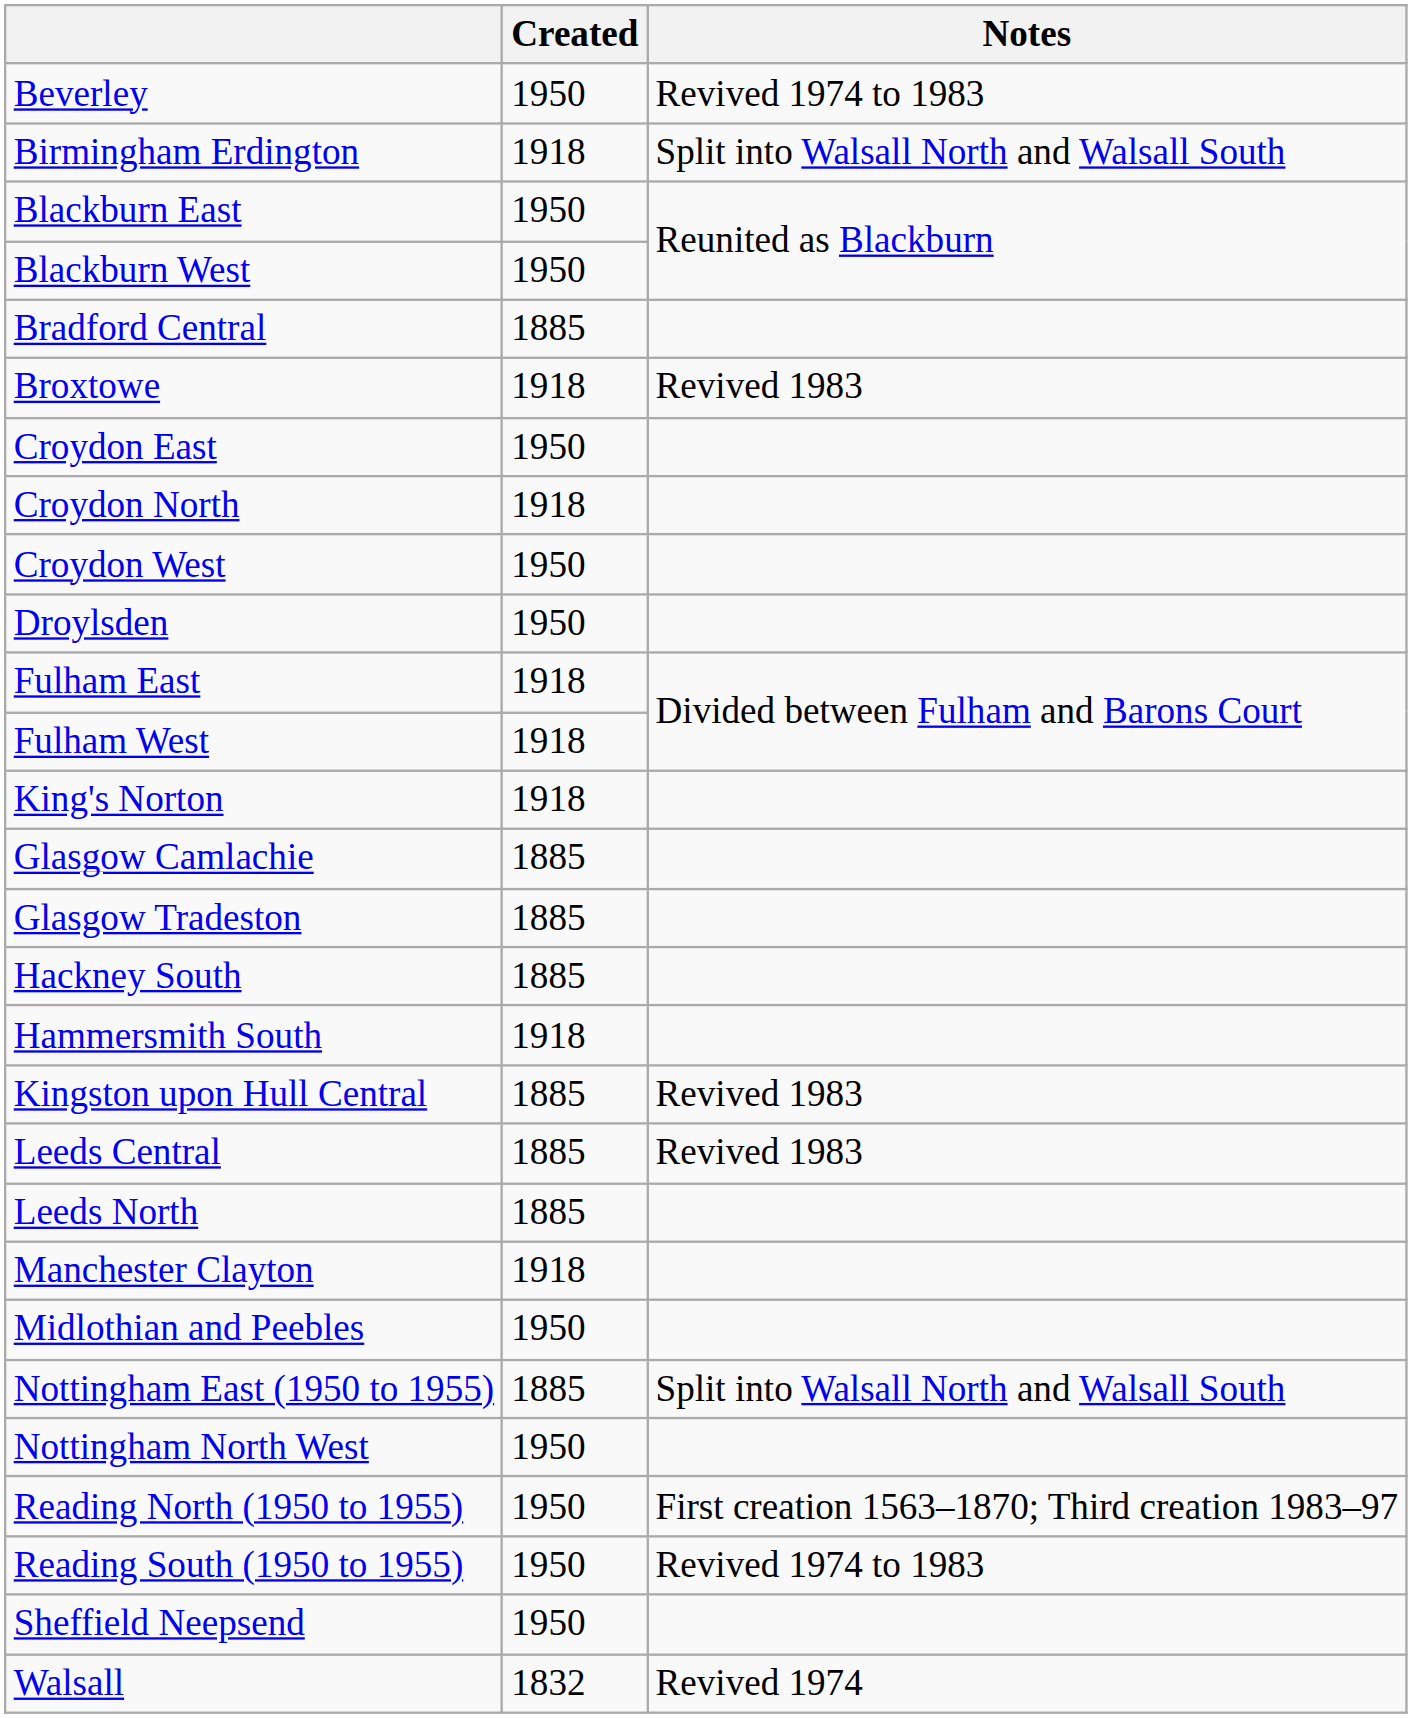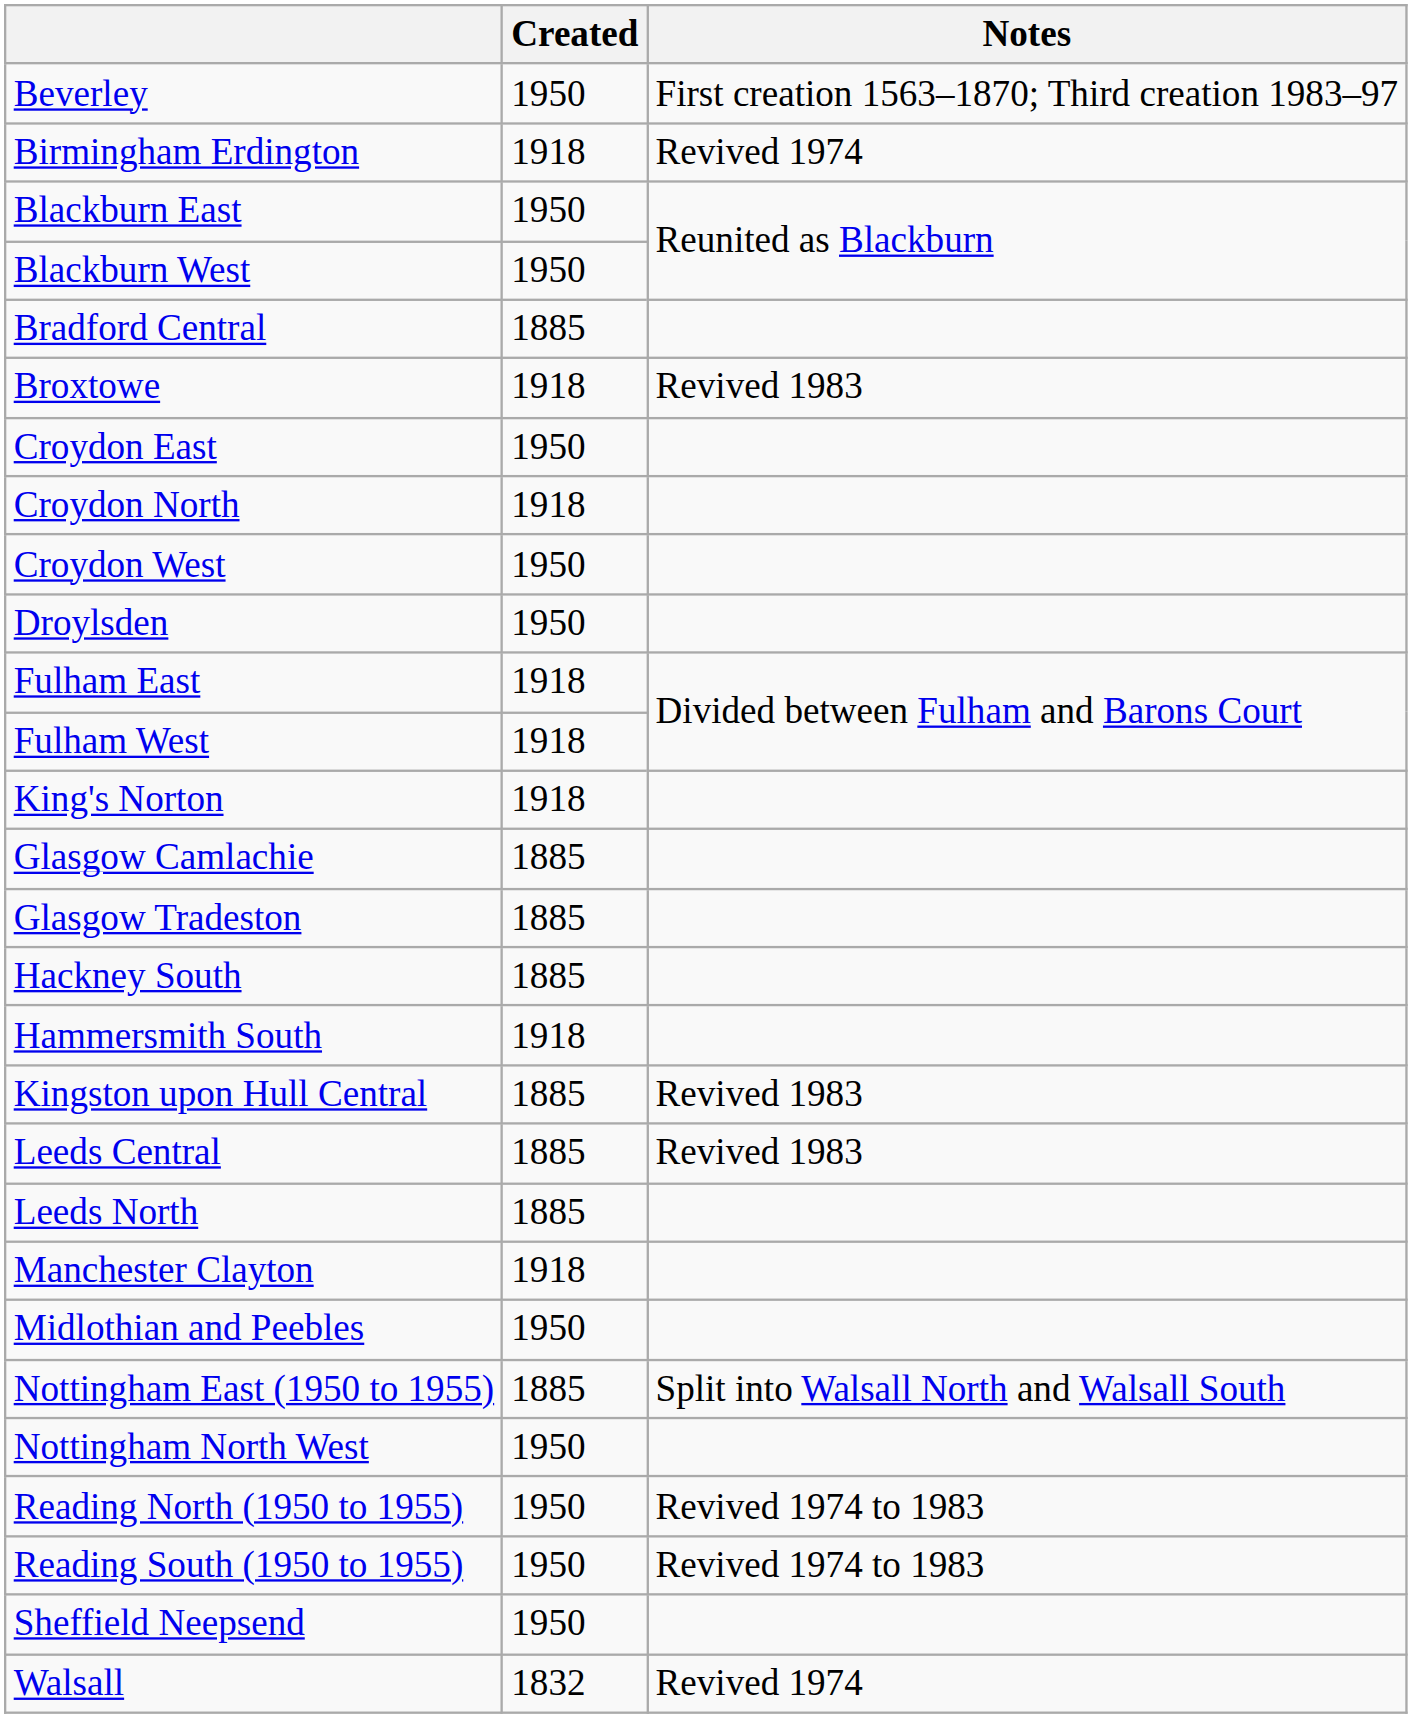 <table class="wikitable">
 <tr>
 <th></th>
 <th>Created</th>
 <th>Notes</th>
 </tr>
 <tr>
 <td><a href='#'>Beverley</a></td>
 <td>1950</td>
-<td>Revived 1974 to 1983</td>
+<td>First creation 1563–1870; Third creation 1983–97</td>
 </tr>
 <tr>
 <td><a href='#'>Birmingham Erdington</a></td>
 <td>1918</td>
-<td>Split into <a href='#'>Walsall North</a> and <a href='#'>Walsall South</a></td>
+<td>Revived 1974</td>
 </tr>
 <tr>
 <td><a href='#'>Blackburn East</a></td>
 <td>1950</td>
 <td rowspan=2>Reunited as <a href='#'>Blackburn</a></td>
 </tr>
 <tr>
 <td><a href='#'>Blackburn West</a></td>
 <td>1950</td>
 </tr>
 <tr>
 <td><a href='#'>Bradford Central</a></td>
 <td>1885</td>
 <td></td>
 </tr>
 <tr>
 <td><a href='#'>Broxtowe</a></td>
 <td>1918</td>
 <td>Revived 1983</td>
 </tr>
 <tr>
 <td><a href='#'>Croydon East</a></td>
 <td>1950</td>
 <td></td>
 </tr>
 <tr>
 <td><a href='#'>Croydon North</a></td>
 <td>1918</td>
 <td></td>
 </tr>
 <tr>
 <td><a href='#'>Croydon West</a></td>
 <td>1950</td>
 <td></td>
 </tr>
 <tr>
 <td><a href='#'>Droylsden</a></td>
 <td>1950</td>
 <td></td>
 </tr>
 <tr>
 <td><a href='#'>Fulham East</a></td>
 <td>1918</td>
 <td Rowspan=2>Divided between <a href='#'>Fulham</a> and <a href='#'>Barons Court</a></td>
 </tr>
 <tr>
 <td><a href='#'>Fulham West</a></td>
 <td>1918</td>
 </tr>
 <tr>
 <td><a href='#'>King's Norton</a></td>
 <td>1918</td>
 <td></td>
 </tr>
 <tr>
 <td><a href='#'>Glasgow Camlachie</a></td>
 <td>1885</td>
 <td></td>
 </tr>
 <tr>
 <td><a href='#'>Glasgow Tradeston</a></td>
 <td>1885</td>
 <td></td>
 </tr>
 <tr>
 <td><a href='#'>Hackney South</a></td>
 <td>1885</td>
 <td></td>
 </tr>
 <tr>
 <td><a href='#'>Hammersmith South</a></td>
 <td>1918</td>
 <td></td>
 </tr>
 <tr>
 <td><a href='#'>Kingston upon Hull Central</a></td>
 <td>1885</td>
 <td>Revived 1983</td>
 </tr>
 <tr>
 <td><a href='#'>Leeds Central</a></td>
 <td>1885</td>
 <td>Revived 1983</td>
 </tr>
 <tr>
 <td><a href='#'>Leeds North</a></td>
 <td>1885</td>
 <td></td>
 </tr>
 <tr>
 <td><a href='#'>Manchester Clayton</a></td>
 <td>1918</td>
 <td></td>
 </tr>
 <tr>
 <td><a href='#'>Midlothian and Peebles</a></td>
 <td>1950</td>
 <td></td>
 </tr>
 <tr>
 <td><a href='#'>Nottingham East (1950 to 1955)</a></td>
 <td>1885</td>
 <td>Split into <a href='#'>Walsall North</a> and <a href='#'>Walsall South</a></td>
 </tr>
 <tr>
 <td><a href='#'>Nottingham North West</a></td>
 <td>1950</td>
 <td></td>
 </tr>
 <tr>
 <td><a href='#'>Reading North (1950 to 1955)</a></td>
 <td>1950</td>
-<td>First creation 1563–1870; Third creation 1983–97</td>
+<td>Revived 1974 to 1983</td>
 </tr>
 <tr>
 <td><a href='#'>Reading South (1950 to 1955)</a></td>
 <td>1950</td>
 <td>Revived 1974 to 1983</td>
 </tr>
 <tr>
 <td><a href='#'>Sheffield Neepsend</a></td>
 <td>1950</td>
 <td></td>
 </tr>
 <tr>
 <td><a href='#'>Walsall</a></td>
 <td>1832</td>
 <td>Revived 1974</td>
 </tr>
 </table>
